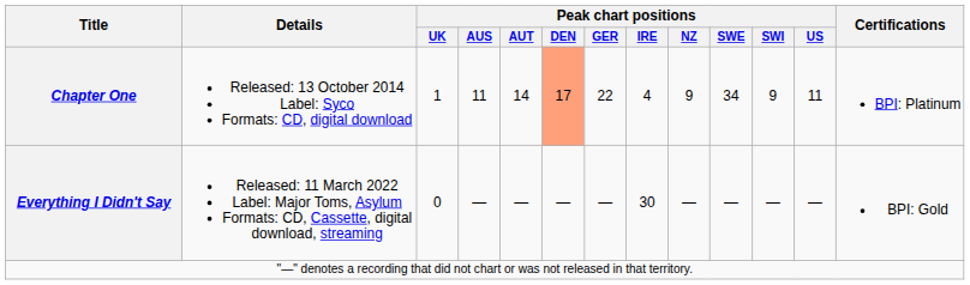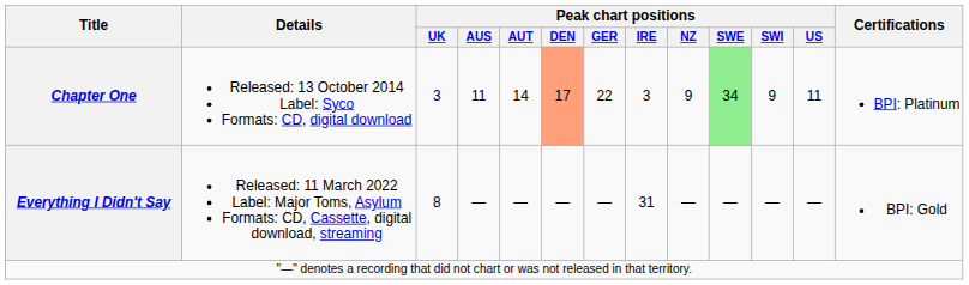 <table class="wikitable plainrowheaders" style="text-align:center;">
 <tr>
 <th scope="col" rowspan="2" style="width:12em;">Title</th>
 <th scope="col" rowspan="2" style="width:16em;">Details</th>
 <th scope="col" colspan="10">Peak chart positions</th>
 <th scope="col" rowspan="2">Certifications</th>
 </tr>
 <tr>
 <th scope="col" style="width:3em;font-size:85%;"><a href='#'>UK</a><br></th>
 <th scope="col" style="width:3em;font-size:85%;"><a href='#'>AUS</a><br></th>
 <th scope="col" style="width:3em;font-size:85%;"><a href='#'>AUT</a><br></th>
 <th scope="col" style="width:3em;font-size:85%;"><a href='#'>DEN</a><br></th>
 <th scope="col" style="width:3em;font-size:85%;"><a href='#'>GER</a><br></th>
 <th scope="col" style="width:3em;font-size:85%;"><a href='#'>IRE</a><br></th>
 <th scope="col" style="width:3em;font-size:85%;"><a href='#'>NZ</a><br></th>
 <th scope="col" style="width:3em;font-size:85%;"><a href='#'>SWE</a><br></th>
 <th scope="col" style="width:3em;font-size:85%;"><a href='#'>SWI</a><br></th>
 <th scope="col" style="width:3em;font-size:85%;"><a href='#'>US</a><br></th>
 </tr>
 <tr>
 <th scope="row"><em><a href='#'>Chapter One</a></em></th>
 <td><br><ul><li>Released: 13 October 2014</li><li>Label: <a href='#'>Syco</a></li><li>Formats: <a href='#'>CD</a>, <a href='#'>digital download</a></li></ul></td>
-<td>1</td>
+<td>3</td>
 <td>11</td>
 <td>14</td>
 <td style="background: lightsalmon;">17</td>
 <td>22</td>
-<td>4</td>
+<td>3</td>
 <td>9</td>
-<td>34</td>
+<td style="background: lightgreen;">34</td>
 <td>9</td>
 <td>11</td>
 <td><br><ul><li><a href='#'>BPI</a>: Platinum</li></ul></td>
 </tr>
 <tr>
 <th scope="row"><em><a href='#'>Everything I Didn't Say</a></em></th>
 <td><br><ul><li>Released: 11 March 2022</li><li>Label: Major Toms, <a href='#'>Asylum</a></li><li>Formats: CD, <a href='#'>Cassette</a>, digital download, <a href='#'>streaming</a></li></ul></td>
-<td>0</td>
+<td>8</td>
 <td>—</td>
 <td>—</td>
 <td>—</td>
 <td>—</td>
-<td>30</td>
+<td>31</td>
 <td>—</td>
 <td>—</td>
 <td>—</td>
 <td>—</td>
 <td><br><ul><li>BPI: Gold</li></ul></td>
 </tr>
 <tr>
 <td style="font-size:85%" colspan="20">"—" denotes a recording that did not chart or was not released in that territory.</td>
 </tr>
 </table>
